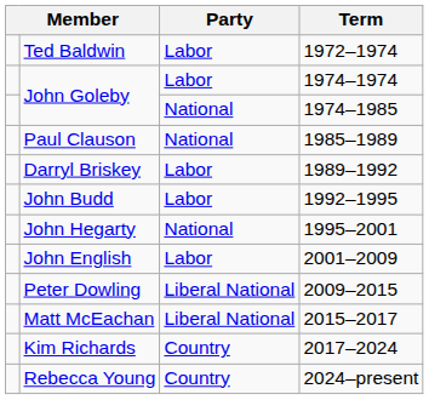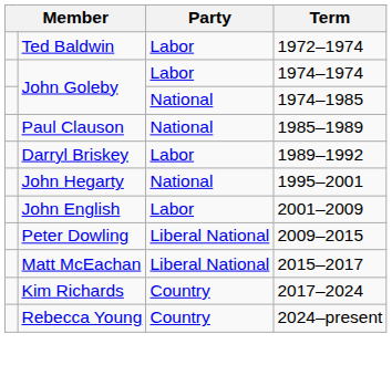 <table class="wikitable">
 <tr>
 <th colspan="2">Member</th>
 <th>Party</th>
 <th>Term</th>
 </tr>
 <tr>
 <td> </td>
 <td><a href='#'>Ted Baldwin</a></td>
 <td><a href='#'>Labor</a></td>
 <td>1972–1974</td>
 </tr>
 <tr>
 <td> </td>
 <td rowspan="2"><a href='#'>John Goleby</a></td>
 <td><a href='#'>Labor</a></td>
 <td>1974–1974</td>
 </tr>
 <tr>
 <td> </td>
 <td><a href='#'>National</a></td>
 <td>1974–1985</td>
 </tr>
 <tr>
 <td> </td>
 <td><a href='#'>Paul Clauson</a></td>
 <td><a href='#'>National</a></td>
 <td>1985–1989</td>
 </tr>
 <tr>
 <td> </td>
 <td><a href='#'>Darryl Briskey</a></td>
 <td><a href='#'>Labor</a></td>
 <td>1989–1992</td>
-</tr>
-<tr>
-<td> </td>
-<td><a href='#'>John Budd</a></td>
-<td><a href='#'>Labor</a></td>
-<td>1992–1995</td>
 </tr>
 <tr>
 <td> </td>
 <td><a href='#'>John Hegarty</a></td>
 <td><a href='#'>National</a></td>
 <td>1995–2001</td>
 </tr>
 <tr>
 <td> </td>
 <td><a href='#'>John English</a></td>
 <td><a href='#'>Labor</a></td>
 <td>2001–2009</td>
 </tr>
 <tr>
 <td> </td>
 <td><a href='#'>Peter Dowling</a></td>
 <td><a href='#'>Liberal National</a></td>
 <td>2009–2015</td>
 </tr>
 <tr>
 <td> </td>
 <td><a href='#'>Matt McEachan</a></td>
 <td><a href='#'>Liberal National</a></td>
 <td>2015–2017</td>
 </tr>
 <tr>
 <td> </td>
 <td><a href='#'>Kim Richards</a></td>
 <td><a href='#'>Country</a></td>
 <td>2017–2024</td>
 </tr>
 <tr>
 <td> </td>
 <td><a href='#'>Rebecca Young</a></td>
 <td><a href='#'>Country</a></td>
 <td>2024–present</td>
 </tr>
 </table>
